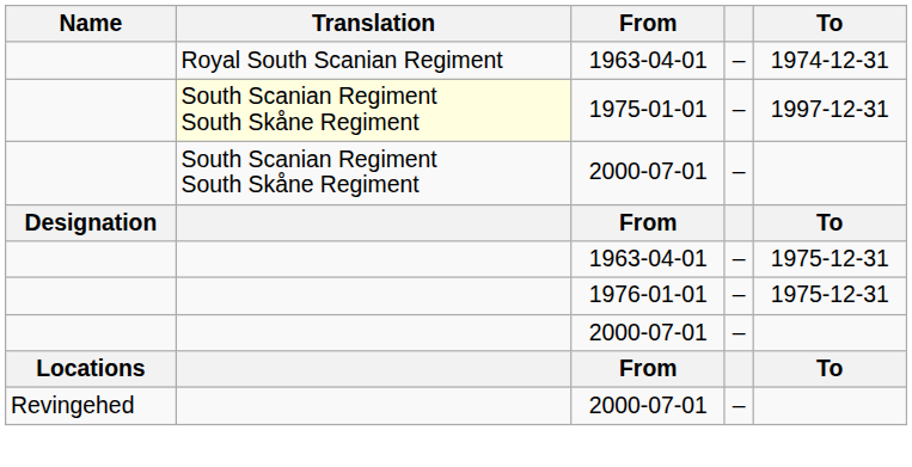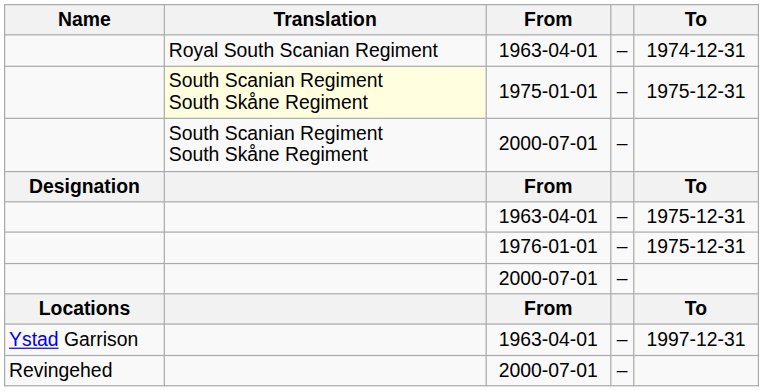 <table class="wikitable" style="width:100%;">
 <tr>
 <th>Name</th>
 <th>Translation</th>
 <th>From</th>
 <th></th>
 <th>To</th>
 </tr>
 <tr>
 <td></td>
 <td>Royal South Scanian Regiment</td>
 <td style="text-align:center;">1963-04-01</td>
 <td style="text-align:center;">–</td>
 <td style="text-align:center;">1974-12-31</td>
 </tr>
 <tr>
 <td></td>
 <td style="background: lightyellow;">South Scanian Regiment<br>South Skåne Regiment</td>
 <td style="text-align:center;">1975-01-01</td>
 <td style="text-align:center;">–</td>
-<td style="text-align:center;">1997-12-31</td>
+<td style="text-align:center;">1975-12-31</td>
 </tr>
 <tr>
 <td></td>
 <td>South Scanian Regiment<br>South Skåne Regiment</td>
 <td style="text-align:center;">2000-07-01</td>
 <td style="text-align:center;">–</td>
 <td></td>
 </tr>
 <tr>
 <th>Designation</th>
 <th></th>
 <th>From</th>
 <th></th>
 <th>To</th>
 </tr>
 <tr>
 <td></td>
 <td></td>
 <td style="text-align:center;">1963-04-01</td>
 <td style="text-align:center;">–</td>
 <td style="text-align:center;">1975-12-31</td>
 </tr>
 <tr>
 <td></td>
 <td></td>
 <td style="text-align:center;">1976-01-01</td>
 <td style="text-align:center;">–</td>
 <td style="text-align:center;">1975-12-31</td>
 </tr>
 <tr>
 <td></td>
 <td></td>
 <td style="text-align:center;">2000-07-01</td>
 <td style="text-align:center;">–</td>
 <td></td>
 </tr>
 <tr>
 <th>Locations</th>
 <th></th>
 <th>From</th>
 <th></th>
 <th>To</th>
 </tr>
 <tr>
+<td><a href='#'>Ystad</a> Garrison</td>
+<td></td>
+<td style="text-align:center;">1963-04-01</td>
+<td style="text-align:center;">–</td>
+<td style="text-align:center;">1997-12-31</td>
+</tr>
+<tr>
 <td>Revingehed</td>
 <td></td>
 <td style="text-align:center;">2000-07-01</td>
 <td style="text-align:center;">–</td>
 <td></td>
 </tr>
 </table>
